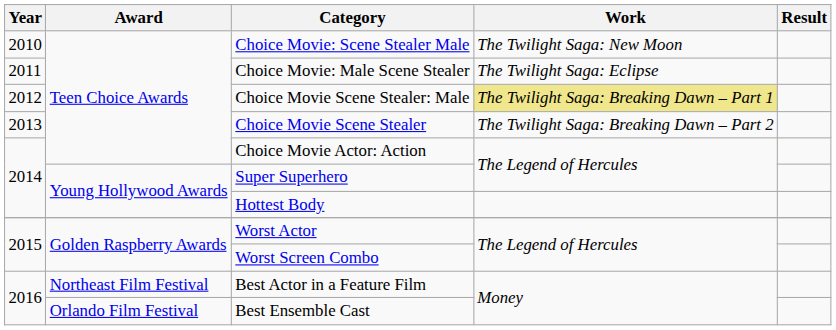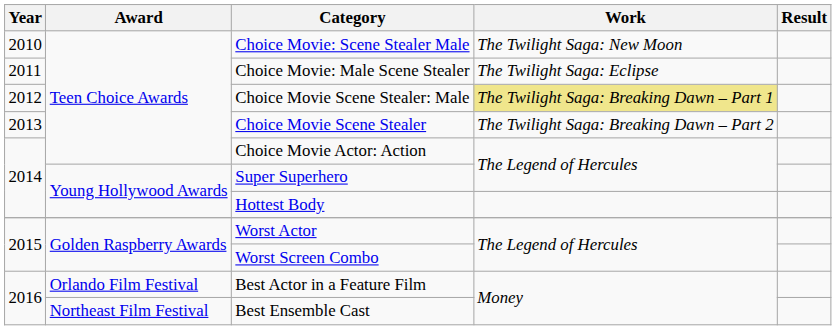 <table class="wikitable sortable">
 <tr>
 <th>Year</th>
 <th>Award</th>
 <th>Category</th>
 <th>Work</th>
 <th>Result</th>
 </tr>
 <tr>
 <td>2010</td>
 <td rowspan="5"><a href='#'>Teen Choice Awards</a></td>
 <td><a href='#'>Choice Movie: Scene Stealer Male</a></td>
 <td><em>The Twilight Saga: New Moon</em></td>
 <td></td>
 </tr>
 <tr>
 <td>2011</td>
 <td>Choice Movie: Male Scene Stealer</td>
 <td><em>The Twilight Saga: Eclipse</em></td>
 <td></td>
 </tr>
 <tr>
 <td>2012</td>
 <td>Choice Movie Scene Stealer: Male</td>
 <td style="background: khaki;"><em>The Twilight Saga: Breaking Dawn – Part 1</em></td>
 <td></td>
 </tr>
 <tr>
 <td>2013</td>
 <td><a href='#'>Choice Movie Scene Stealer</a></td>
 <td><em>The Twilight Saga: Breaking Dawn – Part 2</em></td>
 <td></td>
 </tr>
 <tr>
 <td rowspan="3">2014</td>
 <td>Choice Movie Actor: Action</td>
 <td rowspan="2"><em>The Legend of Hercules</em></td>
 <td></td>
 </tr>
 <tr>
 <td rowspan="2"><a href='#'>Young Hollywood Awards</a></td>
 <td><a href='#'>Super Superhero</a></td>
 <td></td>
 </tr>
 <tr>
 <td><a href='#'>Hottest Body</a></td>
 <td></td>
 <td></td>
 </tr>
 <tr>
 </tr>
 <tr>
 <td rowspan="2">2015</td>
 <td rowspan="2"><a href='#'>Golden Raspberry Awards</a></td>
 <td><a href='#'>Worst Actor</a></td>
 <td rowspan="2"><em>The Legend of Hercules</em></td>
 <td></td>
 </tr>
 <tr>
 <td><a href='#'>Worst Screen Combo</a></td>
 <td></td>
 </tr>
 <tr>
 <td rowspan="2">2016</td>
-<td><a href='#'>Northeast Film Festival</a></td>
+<td><a href='#'>Orlando Film Festival</a></td>
 <td>Best Actor in a Feature Film</td>
 <td rowspan="2"><em>Money</em></td>
 <td></td>
 </tr>
 <tr>
-<td><a href='#'>Orlando Film Festival</a></td>
+<td><a href='#'>Northeast Film Festival</a></td>
 <td>Best Ensemble Cast</td>
 <td></td>
 </tr>
 </table>
